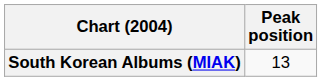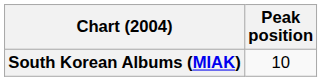 <table class="wikitable plainrowheaders">
 <tr>
 <th>Chart (2004)</th>
 <th>Peak<br>position</th>
 </tr>
 <tr>
 <th scope="row">South Korean Albums (<a href='#'>MIAK</a>)</th>
-<td align="center">13</td>
+<td align="center">10</td>
 </tr>
 </table>
